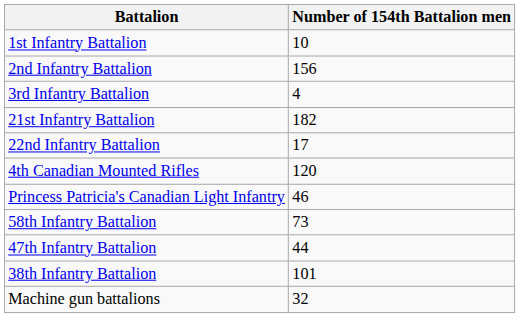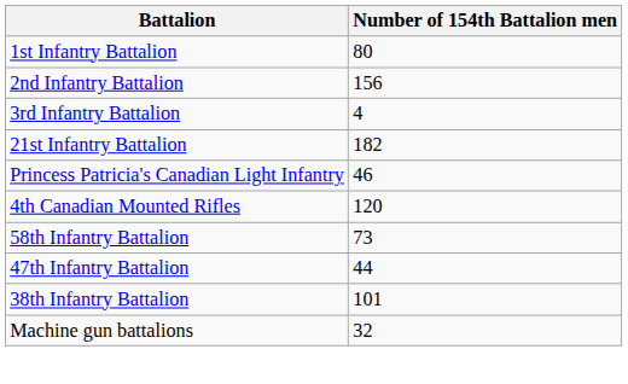 <table class="wikitable">
 <tr>
 <th>Battalion</th>
 <th>Number of 154th Battalion men</th>
 </tr>
 <tr>
 <td><a href='#'>1st Infantry Battalion</a></td>
-<td>10</td>
+<td>80</td>
 </tr>
 <tr>
 <td><a href='#'>2nd Infantry Battalion</a></td>
 <td>156</td>
 </tr>
 <tr>
 <td><a href='#'>3rd Infantry Battalion</a></td>
 <td>4</td>
 </tr>
 <tr>
 <td><a href='#'>21st Infantry Battalion</a></td>
 <td>182</td>
 </tr>
 <tr>
-<td><a href='#'>22nd Infantry Battalion</a></td>
-<td>17</td>
+<td><a href='#'>Princess Patricia's Canadian Light Infantry</a></td>
+<td>46</td>
 </tr>
 <tr>
 <td><a href='#'>4th Canadian Mounted Rifles</a></td>
 <td>120</td>
-</tr>
-<tr>
-<td><a href='#'>Princess Patricia's Canadian Light Infantry</a></td>
-<td>46</td>
 </tr>
 <tr>
 <td><a href='#'>58th Infantry Battalion</a></td>
 <td>73</td>
 </tr>
 <tr>
 <td><a href='#'>47th Infantry Battalion</a></td>
 <td>44</td>
 </tr>
 <tr>
 <td><a href='#'>38th Infantry Battalion</a></td>
 <td>101</td>
 </tr>
 <tr>
 <td>Machine gun battalions</td>
 <td>32</td>
 </tr>
 </table>
